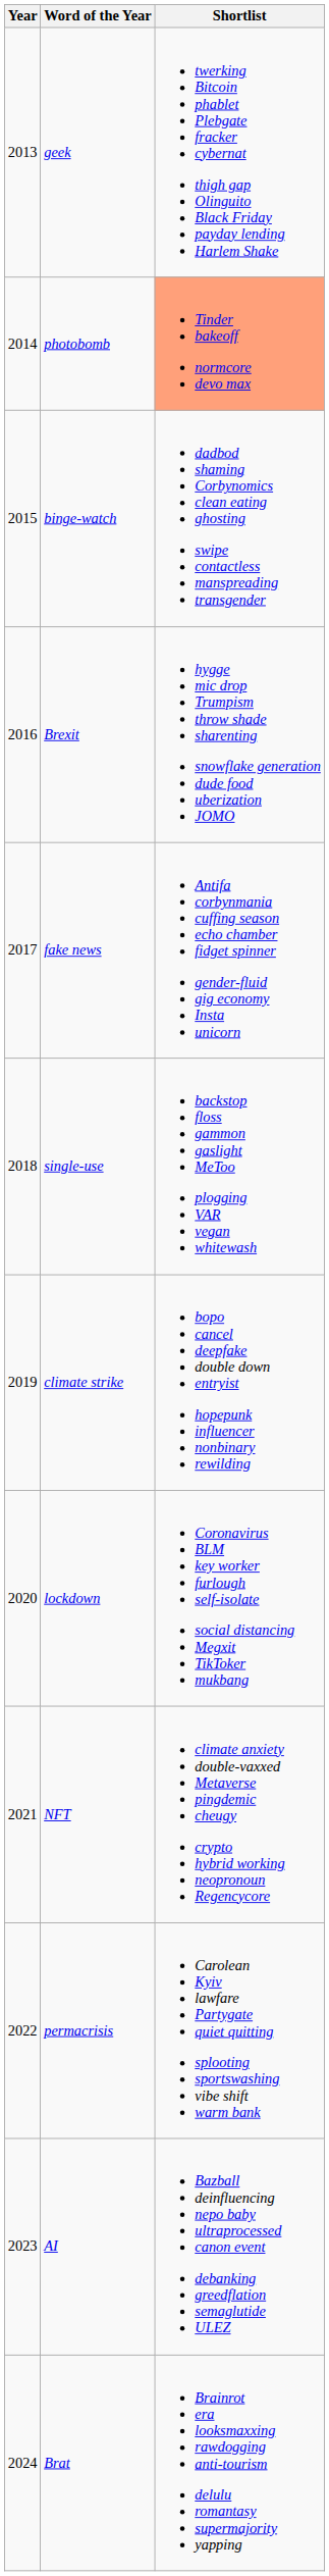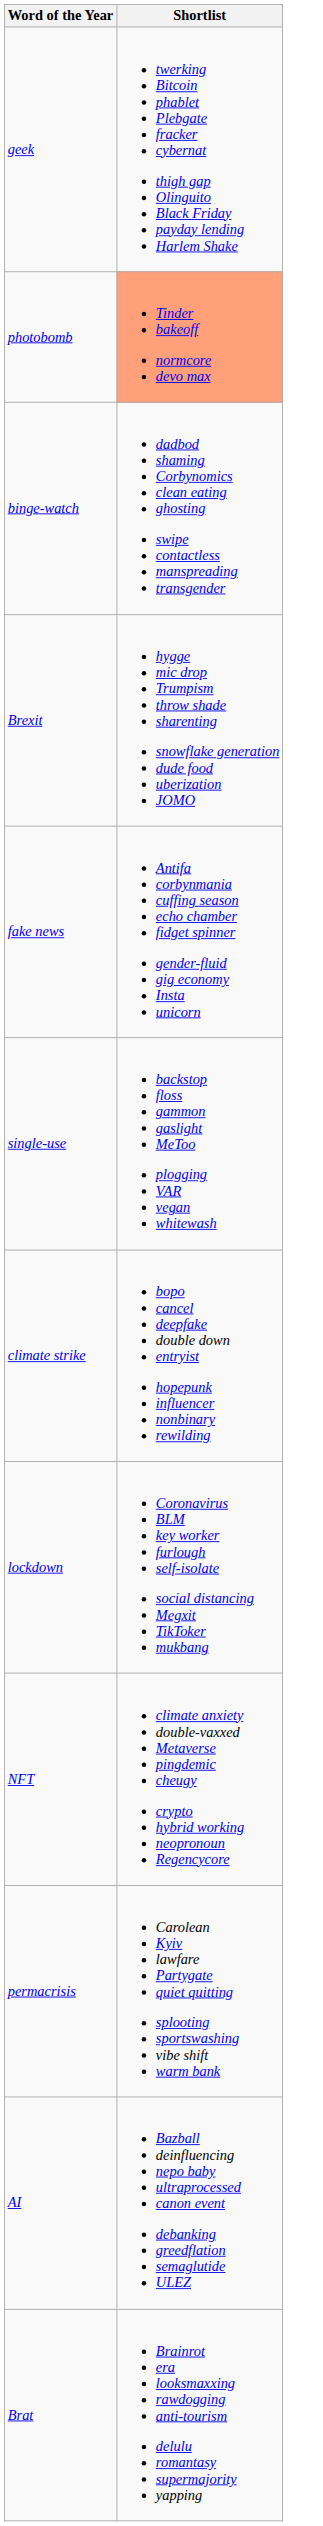 <table class="wikitable">
 <tr>
-<th>Year</th>
 <th>Word of the Year</th>
 <th>Shortlist</th>
 </tr>
 <tr>
-<td>2013</td>
 <td><em><a href='#'>geek</a></em></td>
 <td><br><ul><li><em><a href='#'>twerking</a></em></li><li><em><a href='#'>Bitcoin</a></em></li><li><em><a href='#'>phablet</a></em></li><li><em><a href='#'>Plebgate</a></em></li><li><em><a href='#'>fracker</a></em></li><li><em><a href='#'>cybernat</a></em></li></ul><ul><li><em><a href='#'>thigh gap</a></em></li><li><em><a href='#'>Olinguito</a></em></li><li><em><a href='#'>Black Friday</a></em></li><li><em><a href='#'>payday lending</a></em></li><li><em><a href='#'>Harlem Shake</a></em></li></ul></td>
 </tr>
 <tr>
-<td>2014</td>
 <td><a href='#'><em>photobomb</em></a></td>
 <td style="background: lightsalmon;"><br><ul><li><em><a href='#'>Tinder</a></em></li><li><em><a href='#'>bakeoff</a></em></li></ul><ul><li><em><a href='#'>normcore</a></em></li><li><em><a href='#'>devo max</a></em></li></ul></td>
 </tr>
 <tr>
-<td>2015</td>
 <td><em><a href='#'>binge-watch</a></em></td>
 <td><br><ul><li><em><a href='#'>dadbod</a></em></li><li><em><a href='#'>shaming</a></em></li><li><em><a href='#'>Corbynomics</a></em></li><li><em><a href='#'>clean eating</a></em></li><li><em><a href='#'>ghosting</a></em></li></ul><ul><li><em><a href='#'>swipe</a></em></li><li><em><a href='#'>contactless</a></em></li><li><em><a href='#'>manspreading</a></em></li><li><em><a href='#'>transgender</a></em></li></ul></td>
 </tr>
 <tr>
-<td>2016</td>
 <td><em><a href='#'>Brexit</a></em></td>
 <td><br><ul><li><em><a href='#'>hygge</a></em></li><li><em><a href='#'>mic drop</a></em></li><li><em><a href='#'>Trumpism</a></em></li><li><em><a href='#'>throw shade</a></em></li><li><em><a href='#'>sharenting</a></em></li></ul><ul><li><em><a href='#'>snowflake generation</a></em></li><li><em><a href='#'>dude food</a></em></li><li><em><a href='#'>uberization</a></em></li><li><em><a href='#'>JOMO</a></em></li></ul></td>
 </tr>
 <tr>
-<td>2017</td>
 <td><em><a href='#'>fake news</a></em></td>
 <td><br><ul><li><em><a href='#'>Antifa</a></em></li><li><em><a href='#'>corbynmania</a></em></li><li><em><a href='#'>cuffing season</a></em></li><li><em><a href='#'>echo chamber</a></em></li><li><em><a href='#'>fidget spinner</a></em></li></ul><ul><li><em><a href='#'>gender-fluid</a></em></li><li><em><a href='#'>gig economy</a></em></li><li><em><a href='#'>Insta</a></em></li><li><em><a href='#'>unicorn</a></em></li></ul></td>
 </tr>
 <tr>
-<td>2018</td>
 <td><em><a href='#'>single-use</a></em></td>
 <td><br><ul><li><em><a href='#'>backstop</a></em></li><li><em><a href='#'>floss</a></em></li><li><em><a href='#'>gammon</a></em></li><li><em><a href='#'>gaslight</a></em></li><li><em><a href='#'>MeToo</a></em></li></ul><ul><li><em><a href='#'>plogging</a></em></li><li><em><a href='#'>VAR</a></em></li><li><em><a href='#'>vegan</a></em></li><li><em><a href='#'>whitewash</a></em></li></ul></td>
 </tr>
 <tr>
-<td>2019</td>
 <td><em><a href='#'>climate strike</a></em></td>
 <td><br><ul><li><em><a href='#'>bopo</a></em></li><li><em><a href='#'>cancel</a></em></li><li><em><a href='#'>deepfake</a></em></li><li><em>double down</em></li><li><em><a href='#'>entryist</a></em></li></ul><ul><li><em><a href='#'>hopepunk</a></em></li><li><em><a href='#'>influencer</a></em></li><li><em><a href='#'>nonbinary</a></em></li><li><em><a href='#'>rewilding</a></em></li></ul></td>
 </tr>
 <tr>
-<td>2020</td>
 <td><em><a href='#'>lockdown</a></em></td>
 <td><br><ul><li><em><a href='#'>Coronavirus</a></em></li><li><em><a href='#'>BLM</a></em></li><li><em><a href='#'>key worker</a></em></li><li><em><a href='#'>furlough</a></em></li><li><em><a href='#'>self-isolate</a></em></li></ul><ul><li><em><a href='#'>social distancing</a></em></li><li><em><a href='#'>Megxit</a></em></li><li><em><a href='#'>TikToker</a></em></li><li><em><a href='#'>mukbang</a></em></li></ul></td>
 </tr>
 <tr>
-<td>2021</td>
 <td><em><a href='#'>NFT</a></em></td>
 <td><br><ul><li><em><a href='#'>climate anxiety</a></em></li><li><em>double-vaxxed</em></li><li><em><a href='#'>Metaverse</a></em></li><li><em><a href='#'>pingdemic</a></em></li><li><em><a href='#'>cheugy</a></em></li></ul><ul><li><em><a href='#'>crypto</a></em></li><li><em><a href='#'>hybrid working</a></em></li><li><em><a href='#'>neopronoun</a></em></li><li><em><a href='#'>Regencycore</a></em></li></ul></td>
 </tr>
 <tr>
-<td>2022</td>
 <td><em><a href='#'>permacrisis</a></em></td>
 <td><br><ul><li><em>Carolean</em></li><li><em><a href='#'>Kyiv</a></em></li><li><em>lawfare</em></li><li><em><a href='#'>Partygate</a></em></li><li><em><a href='#'>quiet quitting</a></em></li></ul><ul><li><em><a href='#'>splooting</a></em></li><li><em><a href='#'>sportswashing</a></em></li><li><em>vibe shift</em></li><li><em><a href='#'>warm bank</a></em></li></ul></td>
 </tr>
 <tr>
-<td>2023</td>
 <td><em><a href='#'>AI</a></em></td>
 <td><br><ul><li><em><a href='#'>Bazball</a></em></li><li><em>deinfluencing</em></li><li><a href='#'><em>nepo baby</em></a></li><li><a href='#'><em>ultraprocessed</em></a></li><li><em><a href='#'>canon event</a></em></li></ul><ul><li><em><a href='#'>debanking</a></em></li><li><em><a href='#'>greedflation</a></em></li><li><em><a href='#'>semaglutide</a></em></li><li><em><a href='#'>ULEZ</a></em></li></ul></td>
 </tr>
 <tr>
-<td>2024</td>
 <td><em><a href='#'>Brat</a></em></td>
 <td><br><ul><li><em><a href='#'>Brainrot</a></em></li><li><em><a href='#'>era</a></em></li><li><em><a href='#'>looksmaxxing</a></em></li><li><em><a href='#'>rawdogging</a></em></li><li><em><a href='#'>anti-tourism</a></em></li></ul><ul><li><em><a href='#'>delulu</a></em></li><li><em><a href='#'>romantasy</a></em></li><li><em><a href='#'>supermajority</a></em></li><li><em>yapping</em></li></ul></td>
 </tr>
 </table>
